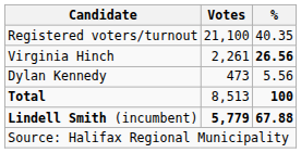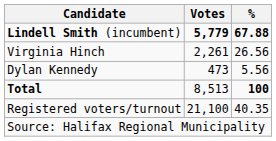 <table class=wikitable style=text-align:right>
 <tr>
 <th>Candidate</th>
 <th>Votes</th>
 <th>%</th>
 </tr>
 <tr>
-<td align=left>Registered voters/turnout</td>
-<td>21,100</td>
-<td>40.35</td>
+<td align=left><strong>Lindell Smith</strong> (incumbent)</td>
+<td><strong>5,779</strong></td>
+<td><strong>67.88</strong></td>
 </tr>
 <tr>
 <td align=left>Virginia Hinch</td>
 <td>2,261</td>
-<td><strong>26.56</strong></td>
+<td>26.56</td>
 </tr>
 <tr>
 <td align=left>Dylan Kennedy</td>
 <td>473</td>
 <td>5.56</td>
 </tr>
 <tr>
 <td align=left><strong>Total</strong></td>
 <td>8,513</td>
 <td><strong>100</strong></td>
 </tr>
 <tr>
-<td align=left><strong>Lindell Smith</strong> (incumbent)</td>
-<td><strong>5,779</strong></td>
-<td><strong>67.88</strong></td>
+<td align=left>Registered voters/turnout</td>
+<td>21,100</td>
+<td>40.35</td>
 </tr>
 <tr>
 <td align=left colspan=3>Source: Halifax Regional Municipality</td>
 </tr>
 </table>
